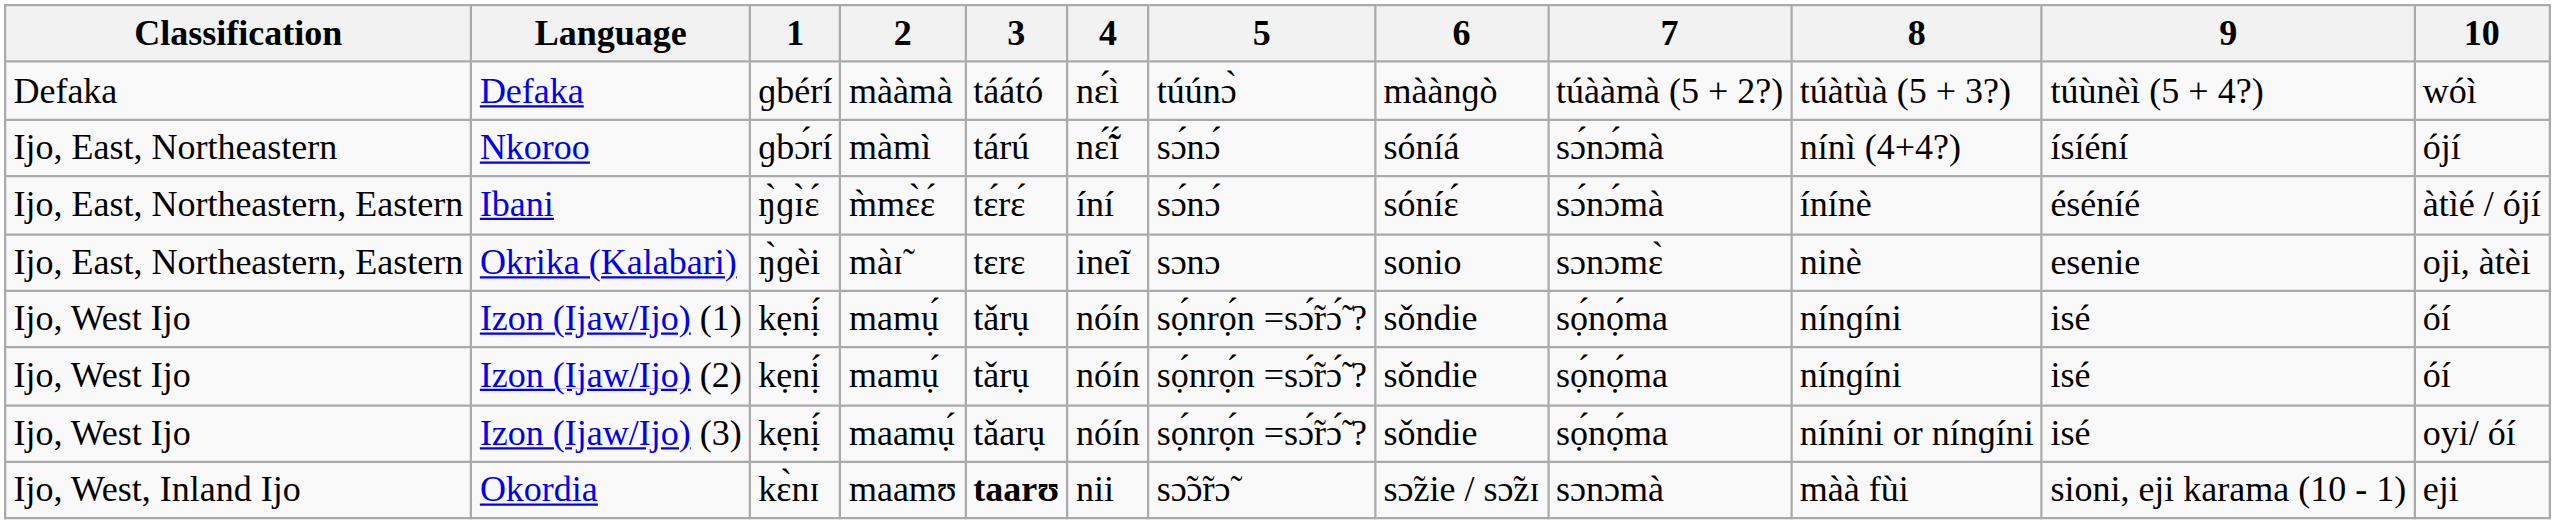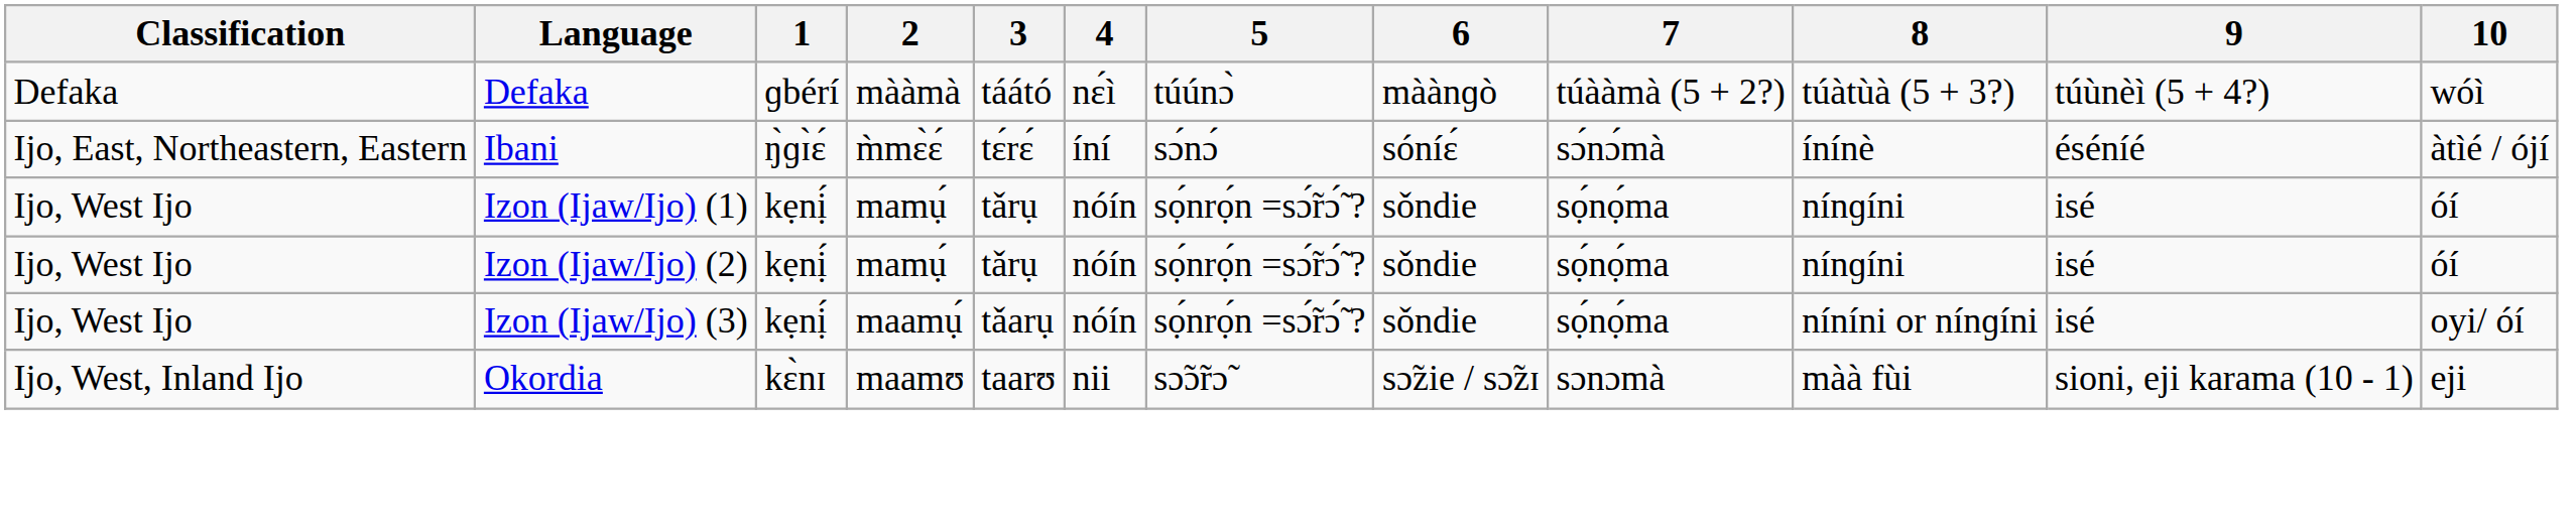 <table class="wikitable sortable">
 <tr>
 <th>Classification</th>
 <th>Language</th>
 <th>1</th>
 <th>2</th>
 <th>3</th>
 <th>4</th>
 <th>5</th>
 <th>6</th>
 <th>7</th>
 <th>8</th>
 <th>9</th>
 <th>10</th>
 </tr>
 <tr>
 <td>Defaka</td>
 <td><a href='#'>Defaka</a></td>
 <td>ɡbérí</td>
 <td>mààmà</td>
 <td>táátó</td>
 <td>nɛ́ì</td>
 <td>túúnɔ̀</td>
 <td>màànɡò</td>
 <td>túààmà (5 + 2?)</td>
 <td>túàtùà  (5 + 3?)</td>
 <td>túùnèì  (5 + 4?)</td>
 <td>wóì</td>
 </tr>
 <tr>
-<td>Ijo, East, Northeastern</td>
-<td><a href='#'>Nkoroo</a></td>
-<td>ɡbɔ́rí</td>
-<td>màmì</td>
-<td>tárú</td>
-<td>nɛ̃́ĩ́</td>
-<td>sɔ́nɔ́</td>
-<td>sóníá</td>
-<td>sɔ́nɔ́mà</td>
-<td>nínì (4+4?)</td>
-<td>ísíéní</td>
-<td>ójí</td>
-</tr>
-<tr>
 <td>Ijo, East, Northeastern, Eastern</td>
 <td><a href='#'>Ibani</a></td>
 <td>ŋ̀ɡɪ̀ɛ́</td>
 <td>m̀mɛ̀ɛ́</td>
 <td>tɛ́rɛ́</td>
 <td>íní</td>
 <td>sɔ́nɔ́</td>
 <td>sóníɛ́</td>
 <td>sɔ́nɔ́mà</td>
 <td>ínínè</td>
 <td>éséníé</td>
 <td>àtìé /  ójí</td>
-</tr>
-<tr>
-<td>Ijo, East, Northeastern, Eastern</td>
-<td><a href='#'>Okrika (Kalabari)</a></td>
-<td>ŋ̀ɡèi</td>
-<td>màɪ̃</td>
-<td>tɛrɛ</td>
-<td>ineĩ</td>
-<td>sɔnɔ</td>
-<td>sonio</td>
-<td>sɔnɔmɛ̀</td>
-<td>ninè</td>
-<td>esenie</td>
-<td>oji, àtèi</td>
 </tr>
 <tr>
 <td>Ijo, West Ijo</td>
 <td><a href='#'>Izon (Ijaw/Ijo)</a> (1)</td>
 <td>kẹnị́</td>
 <td>mamụ́</td>
 <td>tǎrụ</td>
 <td>nóín</td>
 <td>sọ́nrọ́n =sɔ̃́rɔ̃́ ?</td>
 <td>sǒndie</td>
 <td>sọ́nọ́ma</td>
 <td>nínɡíni</td>
 <td>isé</td>
 <td>óí</td>
 </tr>
 <tr>
 <td>Ijo, West Ijo</td>
 <td><a href='#'>Izon (Ijaw/Ijo)</a> (2)</td>
 <td>kẹnị́</td>
 <td>mamụ́</td>
 <td>tǎrụ</td>
 <td>nóín</td>
 <td>sọ́nrọ́n =sɔ̃́rɔ̃́ ?</td>
 <td>sǒndie</td>
 <td>sọ́nọ́ma</td>
 <td>nínɡíni</td>
 <td>isé</td>
 <td>óí</td>
 </tr>
 <tr>
 <td>Ijo, West Ijo</td>
 <td><a href='#'>Izon (Ijaw/Ijo)</a> (3)</td>
 <td>kẹnị́</td>
 <td>maamụ́</td>
 <td>tǎarụ</td>
 <td>nóín</td>
 <td>sọ́nrọ́n =sɔ̃́rɔ̃́ ?</td>
 <td>sǒndie</td>
 <td>sọ́nọ́ma</td>
 <td>níníni or nínɡíni</td>
 <td>isé</td>
 <td>oyi/ óí</td>
 </tr>
 <tr>
 <td>Ijo, West, Inland Ijo</td>
 <td><a href='#'>Okordia</a></td>
 <td>kɛ̀nɪ</td>
 <td>maamʊ</td>
-<td><strong>taarʊ</strong></td>
+<td>taarʊ</td>
 <td>nii</td>
 <td>sɔ̃ɔ̃rɔ̃</td>
 <td>sɔ̃zie / sɔ̃zɪ</td>
 <td>sɔnɔmà</td>
 <td>màà fùi</td>
 <td>sioni, eji karama (10 - 1)</td>
 <td>eji</td>
 </tr>
 </table>
